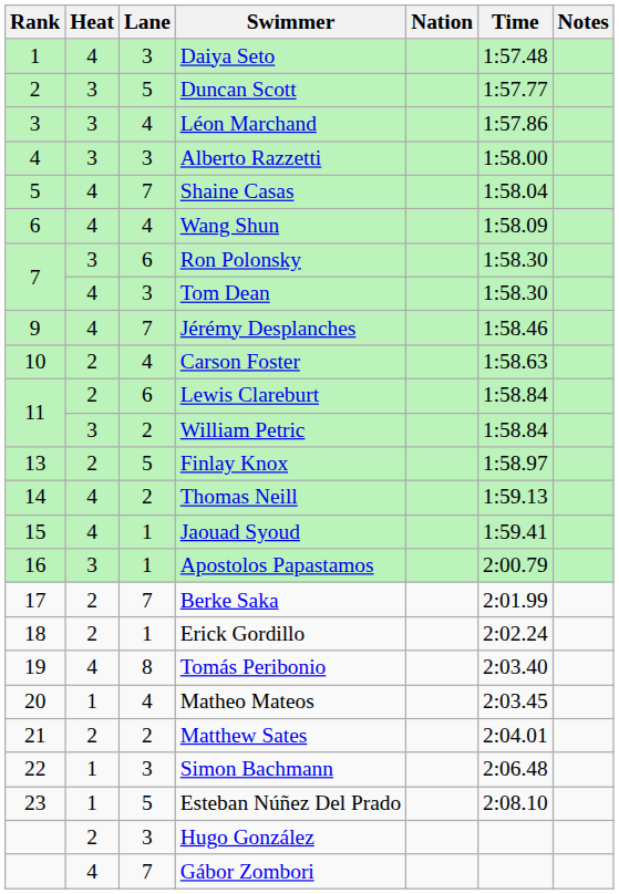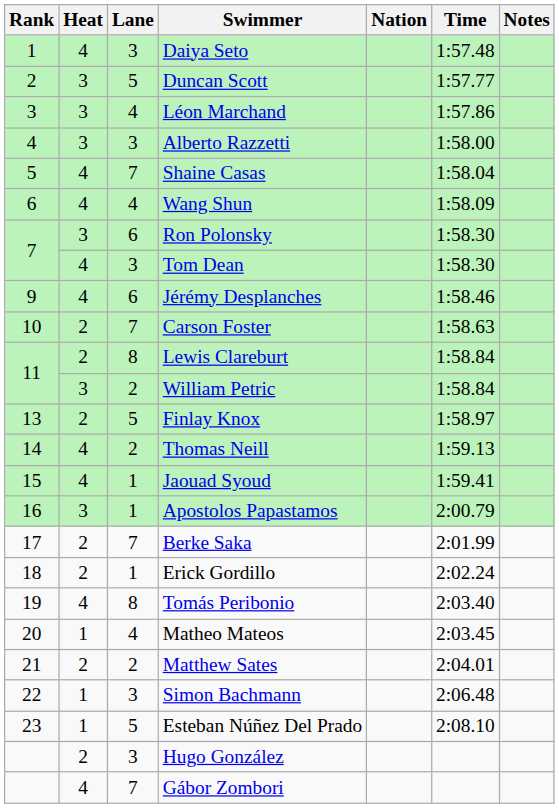 <table class="wikitable sortable mw-collapsible" style="text-align:center">
 <tr>
 <th scope="col">Rank</th>
 <th scope="col">Heat</th>
 <th scope="col">Lane</th>
 <th scope="col">Swimmer</th>
 <th scope="col">Nation</th>
 <th scope="col">Time</th>
 <th scope="col">Notes</th>
 </tr>
 <tr bgcolor=bbf3bb>
 <td>1</td>
 <td>4</td>
 <td>3</td>
 <td align="left"><a href='#'>Daiya Seto</a></td>
 <td align=left></td>
 <td>1:57.48</td>
 <td></td>
 </tr>
 <tr bgcolor=bbf3bb>
 <td>2</td>
 <td>3</td>
 <td>5</td>
 <td align="left"><a href='#'>Duncan Scott</a></td>
 <td align="left"></td>
 <td>1:57.77</td>
 <td></td>
 </tr>
 <tr bgcolor=bbf3bb>
 <td>3</td>
 <td>3</td>
 <td>4</td>
 <td align="left"><a href='#'>Léon Marchand</a></td>
 <td align=left></td>
 <td>1:57.86</td>
 <td></td>
 </tr>
 <tr bgcolor=bbf3bb>
 <td>4</td>
 <td>3</td>
 <td>3</td>
 <td align="left"><a href='#'>Alberto Razzetti</a></td>
 <td align=left></td>
 <td>1:58.00</td>
 <td></td>
 </tr>
 <tr bgcolor=bbf3bb>
 <td>5</td>
 <td>4</td>
 <td>7</td>
 <td align="left"><a href='#'>Shaine Casas</a></td>
 <td align=left></td>
 <td>1:58.04</td>
 <td></td>
 </tr>
 <tr bgcolor=bbf3bb>
 <td>6</td>
 <td>4</td>
 <td>4</td>
 <td align="left"><a href='#'>Wang Shun</a></td>
 <td align=left></td>
 <td>1:58.09</td>
 <td></td>
 </tr>
 <tr bgcolor=bbf3bb>
 <td rowspan=2>7</td>
 <td>3</td>
 <td>6</td>
 <td align="left"><a href='#'>Ron Polonsky</a></td>
 <td align=left></td>
 <td>1:58.30</td>
 <td></td>
 </tr>
 <tr bgcolor=bbf3bb>
 <td>4</td>
 <td>3</td>
 <td align="left"><a href='#'>Tom Dean</a></td>
 <td align="left"></td>
 <td>1:58.30</td>
 <td></td>
 </tr>
 <tr bgcolor=bbf3bb>
 <td>9</td>
 <td>4</td>
-<td>7</td>
+<td>6</td>
 <td align="left"><a href='#'>Jérémy Desplanches</a></td>
 <td align=left></td>
 <td>1:58.46</td>
 <td></td>
 </tr>
 <tr bgcolor=bbf3bb>
 <td>10</td>
 <td>2</td>
-<td>4</td>
+<td>7</td>
 <td align="left"><a href='#'>Carson Foster</a></td>
 <td align=left></td>
 <td>1:58.63</td>
 <td></td>
 </tr>
 <tr bgcolor=bbf3bb>
 <td rowspan=2>11</td>
 <td>2</td>
-<td>6</td>
+<td>8</td>
 <td align="left"><a href='#'>Lewis Clareburt</a></td>
 <td align=left></td>
 <td>1:58.84</td>
 <td></td>
 </tr>
 <tr bgcolor=bbf3bb>
 <td>3</td>
 <td>2</td>
 <td align="left"><a href='#'>William Petric</a></td>
 <td align=left></td>
 <td>1:58.84</td>
 <td></td>
 </tr>
 <tr bgcolor=bbf3bb>
 <td>13</td>
 <td>2</td>
 <td>5</td>
 <td align="left"><a href='#'>Finlay Knox</a></td>
 <td align=left></td>
 <td>1:58.97</td>
 <td></td>
 </tr>
 <tr bgcolor=bbf3bb>
 <td>14</td>
 <td>4</td>
 <td>2</td>
 <td align="left"><a href='#'>Thomas Neill</a></td>
 <td align="left"></td>
 <td>1:59.13</td>
 <td></td>
 </tr>
 <tr bgcolor=bbf3bb>
 <td>15</td>
 <td>4</td>
 <td>1</td>
 <td align="left"><a href='#'>Jaouad Syoud</a></td>
 <td align=left></td>
 <td>1:59.41</td>
 <td></td>
 </tr>
 <tr bgcolor=bbf3bb>
 <td>16</td>
 <td>3</td>
 <td>1</td>
 <td align="left"><a href='#'>Apostolos Papastamos</a></td>
 <td align=left></td>
 <td>2:00.79</td>
 <td></td>
 </tr>
 <tr>
 <td>17</td>
 <td>2</td>
 <td>7</td>
 <td align="left"><a href='#'>Berke Saka</a></td>
 <td align=left></td>
 <td>2:01.99</td>
 <td></td>
 </tr>
 <tr>
 <td>18</td>
 <td>2</td>
 <td>1</td>
 <td align="left">Erick Gordillo</td>
 <td align=left></td>
 <td>2:02.24</td>
 <td></td>
 </tr>
 <tr>
 <td>19</td>
 <td>4</td>
 <td>8</td>
 <td align="left"><a href='#'>Tomás Peribonio</a></td>
 <td align="left"></td>
 <td>2:03.40</td>
 <td></td>
 </tr>
 <tr>
 <td>20</td>
 <td>1</td>
 <td>4</td>
 <td align="left">Matheo Mateos</td>
 <td align=left></td>
 <td>2:03.45</td>
 <td></td>
 </tr>
 <tr>
 <td>21</td>
 <td>2</td>
 <td>2</td>
 <td align="left"><a href='#'>Matthew Sates</a></td>
 <td align=left></td>
 <td>2:04.01</td>
 <td></td>
 </tr>
 <tr>
 <td>22</td>
 <td>1</td>
 <td>3</td>
 <td align="left"><a href='#'>Simon Bachmann</a></td>
 <td align=left></td>
 <td>2:06.48</td>
 <td></td>
 </tr>
 <tr>
 <td>23</td>
 <td>1</td>
 <td>5</td>
 <td align="left">Esteban Núñez Del Prado</td>
 <td align=left></td>
 <td>2:08.10</td>
 <td></td>
 </tr>
 <tr>
 <td></td>
 <td>2</td>
 <td>3</td>
 <td align="left"><a href='#'>Hugo González</a></td>
 <td align="left"></td>
 <td></td>
 <td></td>
 </tr>
 <tr>
 <td></td>
 <td>4</td>
 <td>7</td>
 <td align="left"><a href='#'>Gábor Zombori</a></td>
 <td align=left></td>
 <td></td>
 <td></td>
 </tr>
 </table>
